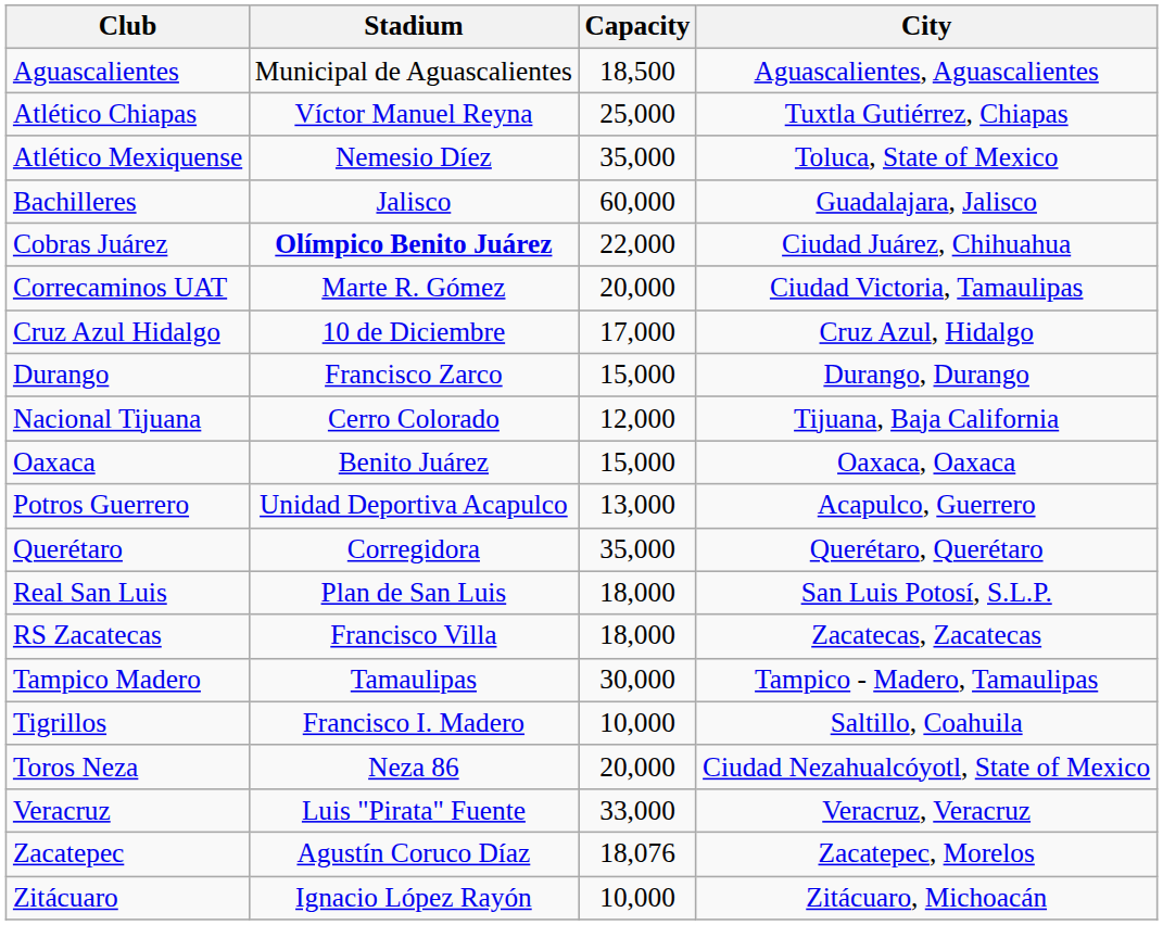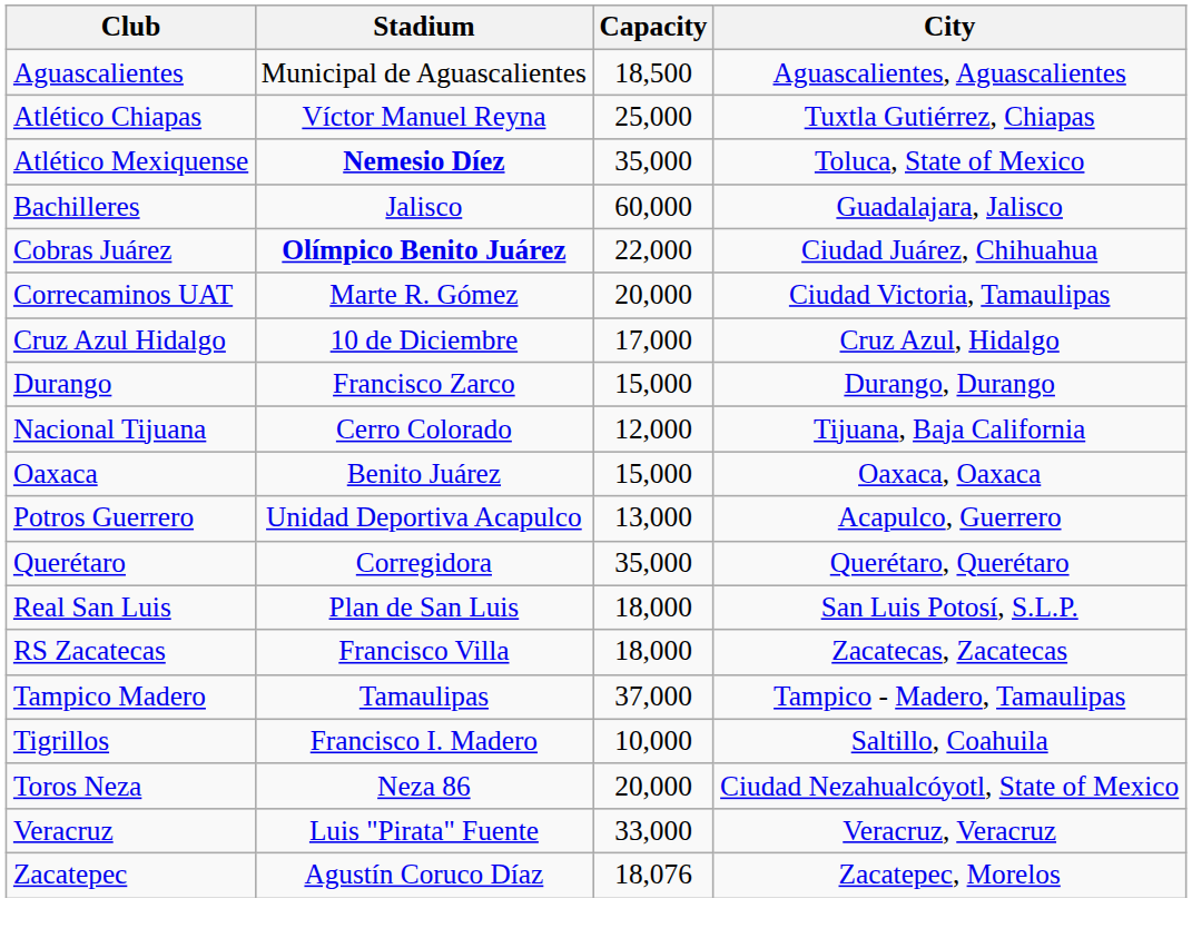 <table class="wikitable" style="margin:0.5em auto">
 <tr>
 <th>Club</th>
 <th>Stadium</th>
 <th>Capacity</th>
 <th>City</th>
 </tr>
 <tr>
 <td><a href='#'>Aguascalientes</a></td>
 <td align="center">Municipal de Aguascalientes</td>
 <td align="center">18,500</td>
 <td align="center"><a href='#'>Aguascalientes</a>, <a href='#'>Aguascalientes</a></td>
 </tr>
 <tr>
 <td><a href='#'>Atlético Chiapas</a></td>
 <td align="center"><a href='#'>Víctor Manuel Reyna</a></td>
 <td align="center">25,000</td>
 <td align="center"><a href='#'>Tuxtla Gutiérrez</a>, <a href='#'>Chiapas</a></td>
 </tr>
 <tr>
 <td><a href='#'>Atlético Mexiquense</a></td>
-<td align="center"><a href='#'>Nemesio Díez</a></td>
+<td align="center"><strong><a href='#'>Nemesio Díez</a></strong></td>
 <td align="center">35,000</td>
 <td align="center"><a href='#'>Toluca</a>, <a href='#'>State of Mexico</a></td>
 </tr>
 <tr>
 <td><a href='#'>Bachilleres</a></td>
 <td align="center"><a href='#'>Jalisco</a></td>
 <td align="center">60,000</td>
 <td align="center"><a href='#'>Guadalajara</a>, <a href='#'>Jalisco</a></td>
 </tr>
 <tr>
 <td><a href='#'>Cobras Juárez</a></td>
 <td align="center"><strong><a href='#'>Olímpico Benito Juárez</a></strong></td>
 <td align="center">22,000</td>
 <td align="center"><a href='#'>Ciudad Juárez</a>, <a href='#'>Chihuahua</a></td>
 </tr>
 <tr>
 <td><a href='#'>Correcaminos UAT</a></td>
 <td align="center"><a href='#'>Marte R. Gómez</a></td>
 <td align="center">20,000</td>
 <td align="center"><a href='#'>Ciudad Victoria</a>, <a href='#'>Tamaulipas</a></td>
 </tr>
 <tr>
 <td><a href='#'>Cruz Azul Hidalgo</a></td>
 <td align="center"><a href='#'>10 de Diciembre</a></td>
 <td align="center">17,000</td>
 <td align="center"><a href='#'>Cruz Azul</a>, <a href='#'>Hidalgo</a></td>
 </tr>
 <tr>
 <td><a href='#'>Durango</a></td>
 <td align="center"><a href='#'>Francisco Zarco</a></td>
 <td align="center">15,000</td>
 <td align="center"><a href='#'>Durango</a>, <a href='#'>Durango</a></td>
 </tr>
 <tr>
 <td><a href='#'>Nacional Tijuana</a></td>
 <td align="center"><a href='#'>Cerro Colorado</a></td>
 <td align="center">12,000</td>
 <td align="center"><a href='#'>Tijuana</a>, <a href='#'>Baja California</a></td>
 </tr>
 <tr>
 <td><a href='#'>Oaxaca</a></td>
 <td align="center"><a href='#'>Benito Juárez</a></td>
 <td align="center">15,000</td>
 <td align="center"><a href='#'>Oaxaca</a>, <a href='#'>Oaxaca</a></td>
 </tr>
 <tr>
 <td><a href='#'>Potros Guerrero</a></td>
 <td align="center"><a href='#'>Unidad Deportiva Acapulco</a></td>
 <td align="center">13,000</td>
 <td align="center"><a href='#'>Acapulco</a>, <a href='#'>Guerrero</a></td>
 </tr>
 <tr>
 <td><a href='#'>Querétaro</a></td>
 <td align="center"><a href='#'>Corregidora</a></td>
 <td align="center">35,000</td>
 <td align="center"><a href='#'>Querétaro</a>, <a href='#'>Querétaro</a></td>
 </tr>
 <tr>
 <td><a href='#'>Real San Luis</a></td>
 <td align="center"><a href='#'>Plan de San Luis</a></td>
 <td align="center">18,000</td>
 <td align="center"><a href='#'>San Luis Potosí</a>, <a href='#'>S.L.P.</a></td>
 </tr>
 <tr>
 <td><a href='#'>RS Zacatecas</a></td>
 <td align="center"><a href='#'>Francisco Villa</a></td>
 <td align="center">18,000</td>
 <td align="center"><a href='#'>Zacatecas</a>, <a href='#'>Zacatecas</a></td>
 </tr>
 <tr>
 <td><a href='#'>Tampico Madero</a></td>
 <td align="center"><a href='#'>Tamaulipas</a></td>
-<td align="center">30,000</td>
+<td align="center">37,000</td>
 <td align="center"><a href='#'>Tampico</a> - <a href='#'>Madero</a>, <a href='#'>Tamaulipas</a></td>
 </tr>
 <tr>
 <td><a href='#'>Tigrillos</a></td>
 <td align="center"><a href='#'>Francisco I. Madero</a></td>
 <td align="center">10,000</td>
 <td align="center"><a href='#'>Saltillo</a>, <a href='#'>Coahuila</a></td>
 </tr>
 <tr>
 <td><a href='#'>Toros Neza</a></td>
 <td align="center"><a href='#'>Neza 86</a></td>
 <td align="center">20,000</td>
 <td align="center"><a href='#'>Ciudad Nezahualcóyotl</a>, <a href='#'>State of Mexico</a></td>
 </tr>
 <tr>
 <td><a href='#'>Veracruz</a></td>
 <td align="center"><a href='#'>Luis "Pirata" Fuente</a></td>
 <td align="center">33,000</td>
 <td align="center"><a href='#'>Veracruz</a>, <a href='#'>Veracruz</a></td>
 </tr>
 <tr>
 <td><a href='#'>Zacatepec</a></td>
 <td align="center"><a href='#'>Agustín Coruco Díaz</a></td>
 <td align="center">18,076</td>
 <td align="center"><a href='#'>Zacatepec</a>, <a href='#'>Morelos</a></td>
 </tr>
-<tr>
-<td><a href='#'>Zitácuaro</a></td>
-<td align="center"><a href='#'>Ignacio López Rayón</a></td>
-<td align="center">10,000</td>
-<td align="center"><a href='#'>Zitácuaro</a>, <a href='#'>Michoacán</a></td>
-</tr>
 </table>
